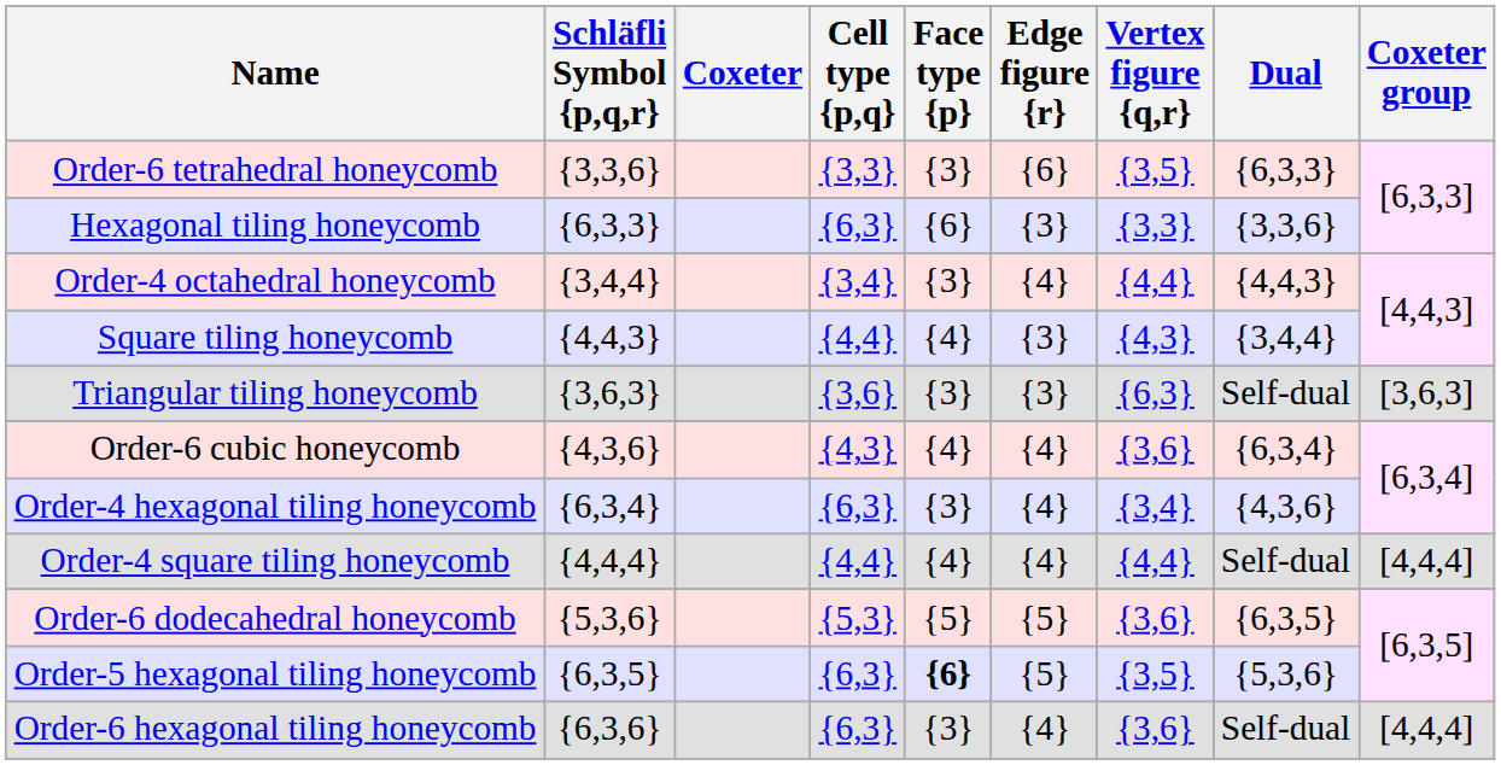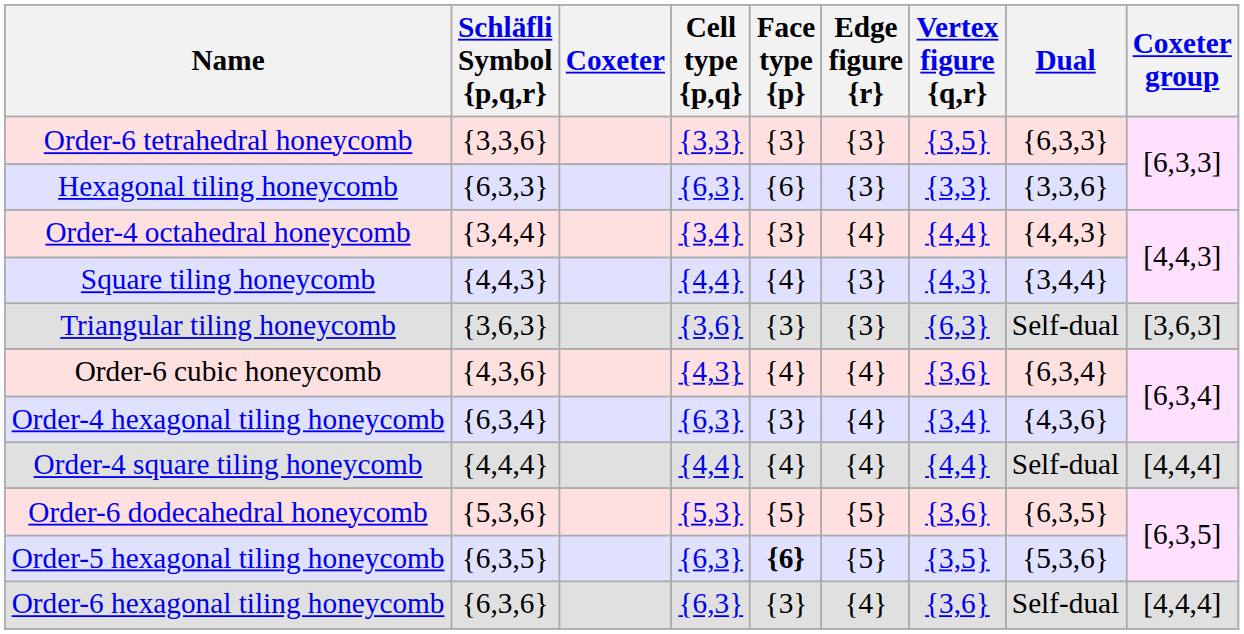 <table class="wikitable">
 <tr>
 <th>Name</th>
 <th><a href='#'>Schläfli</a><br>Symbol<br>{p,q,r}</th>
 <th><a href='#'>Coxeter</a><br></th>
 <th>Cell<br>type<br>{p,q}</th>
 <th>Face<br>type<br>{p}</th>
 <th>Edge<br>figure<br>{r}</th>
 <th><a href='#'>Vertex<br>figure</a><br>{q,r}</th>
 <th><a href='#'>Dual</a></th>
 <th><a href='#'>Coxeter<br>group</a></th>
 </tr>
 <tr BGCOLOR="#ffe0e0" align=center>
 <td><a href='#'>Order-6 tetrahedral honeycomb</a></td>
 <td>{3,3,6}</td>
 <td></td>
 <td><a href='#'>{3,3}</a></td>
 <td>{3}</td>
-<td>{6}</td>
+<td>{3}</td>
 <td><a href='#'>{3,5}</a></td>
 <td>{6,3,3}</td>
 <td rowspan=2  BGCOLOR="#ffe0ff">[6,3,3]</td>
 </tr>
 <tr BGCOLOR="#e0e0ff" align=center>
 <td><a href='#'>Hexagonal tiling honeycomb</a></td>
 <td>{6,3,3}</td>
 <td></td>
 <td><a href='#'>{6,3}</a></td>
 <td>{6}</td>
 <td>{3}</td>
 <td><a href='#'>{3,3}</a></td>
 <td>{3,3,6}</td>
 </tr>
 <tr BGCOLOR="#ffe0e0" align=center>
 <td><a href='#'>Order-4 octahedral honeycomb</a></td>
 <td>{3,4,4}</td>
 <td></td>
 <td><a href='#'>{3,4}</a></td>
 <td>{3}</td>
 <td>{4}</td>
 <td><a href='#'>{4,4}</a></td>
 <td>{4,4,3}</td>
 <td rowspan=2  BGCOLOR="#ffe0ff">[4,4,3]</td>
 </tr>
 <tr BGCOLOR="#e0e0ff" align=center>
 <td><a href='#'>Square tiling honeycomb</a></td>
 <td>{4,4,3}</td>
 <td></td>
 <td><a href='#'>{4,4}</a></td>
 <td>{4}</td>
 <td>{3}</td>
 <td><a href='#'>{4,3}</a></td>
 <td>{3,4,4}</td>
 </tr>
 <tr BGCOLOR="#e0e0e0" align=center>
 <td><a href='#'>Triangular tiling honeycomb</a></td>
 <td>{3,6,3}</td>
 <td></td>
 <td><a href='#'>{3,6}</a></td>
 <td>{3}</td>
 <td>{3}</td>
 <td><a href='#'>{6,3}</a></td>
 <td>Self-dual</td>
 <td>[3,6,3]</td>
 </tr>
 <tr BGCOLOR="#ffe0e0" align=center>
 <td>Order-6 cubic honeycomb</td>
 <td>{4,3,6}</td>
 <td></td>
 <td><a href='#'>{4,3}</a></td>
 <td>{4}</td>
 <td>{4}</td>
 <td><a href='#'>{3,6}</a></td>
 <td>{6,3,4}</td>
 <td rowspan=2 BGCOLOR="#ffe0ff">[6,3,4]</td>
 </tr>
 <tr BGCOLOR="#e0e0ff" align=center>
 <td><a href='#'>Order-4 hexagonal tiling honeycomb</a></td>
 <td>{6,3,4}</td>
 <td></td>
 <td><a href='#'>{6,3}</a></td>
 <td>{3}</td>
 <td>{4}</td>
 <td><a href='#'>{3,4}</a></td>
 <td>{4,3,6}</td>
 </tr>
 <tr BGCOLOR="#e0e0e0" align=center>
 <td><a href='#'>Order-4 square tiling honeycomb</a></td>
 <td>{4,4,4}</td>
 <td></td>
 <td><a href='#'>{4,4}</a></td>
 <td>{4}</td>
 <td>{4}</td>
 <td><a href='#'>{4,4}</a></td>
 <td>Self-dual</td>
 <td>[4,4,4]</td>
 </tr>
 <tr BGCOLOR="#ffe0e0" align=center>
 <td><a href='#'>Order-6 dodecahedral honeycomb</a></td>
 <td>{5,3,6}</td>
 <td></td>
 <td><a href='#'>{5,3}</a></td>
 <td>{5}</td>
 <td>{5}</td>
 <td><a href='#'>{3,6}</a></td>
 <td>{6,3,5}</td>
 <td rowspan=2 BGCOLOR="#ffe0ff">[6,3,5]</td>
 </tr>
 <tr BGCOLOR="#e0e0ff" align=center>
 <td><a href='#'>Order-5 hexagonal tiling honeycomb</a></td>
 <td>{6,3,5}</td>
 <td></td>
 <td><a href='#'>{6,3}</a></td>
 <td><strong>{6}</strong></td>
 <td>{5}</td>
 <td><a href='#'>{3,5}</a></td>
 <td>{5,3,6}</td>
 </tr>
 <tr BGCOLOR="#e0e0e0" align=center>
 <td><a href='#'>Order-6 hexagonal tiling honeycomb</a></td>
 <td>{6,3,6}</td>
 <td></td>
 <td><a href='#'>{6,3}</a></td>
 <td>{3}</td>
 <td>{4}</td>
 <td><a href='#'>{3,6}</a></td>
 <td>Self-dual</td>
 <td>[4,4,4]</td>
 </tr>
 </table>
